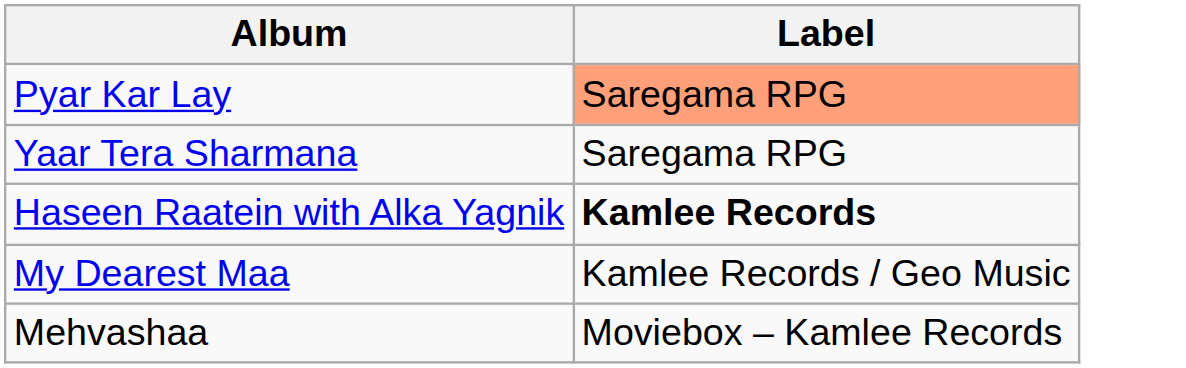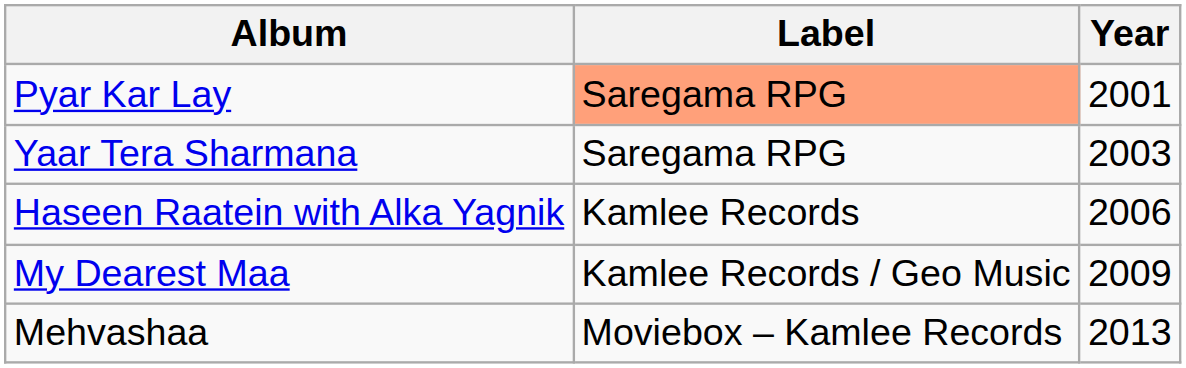 <table class="wikitable sortable">
 <tr>
 <th>Album</th>
 <th>Label</th>
+<th>Year</th>
 </tr>
 <tr>
 <td><a href='#'>Pyar Kar Lay</a></td>
 <td style="background: lightsalmon;">Saregama RPG</td>
+<td>2001</td>
 </tr>
 <tr>
 <td><a href='#'>Yaar Tera Sharmana</a></td>
 <td>Saregama RPG</td>
+<td>2003</td>
 </tr>
 <tr>
 <td><a href='#'>Haseen Raatein with Alka Yagnik</a></td>
-<td><strong>Kamlee Records</strong></td>
+<td>Kamlee Records</td>
+<td>2006</td>
 </tr>
 <tr>
 <td><a href='#'>My Dearest Maa</a></td>
 <td>Kamlee Records / Geo Music</td>
+<td>2009</td>
 </tr>
 <tr>
 <td>Mehvashaa</td>
 <td>Moviebox – Kamlee Records</td>
+<td>2013</td>
 </tr>
 </table>
